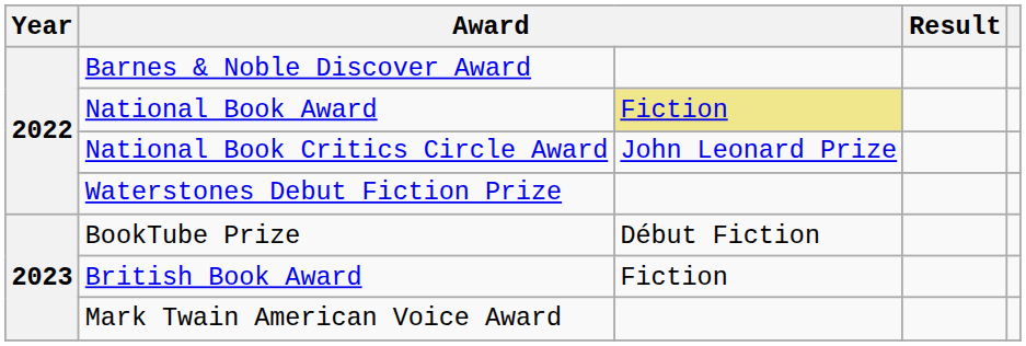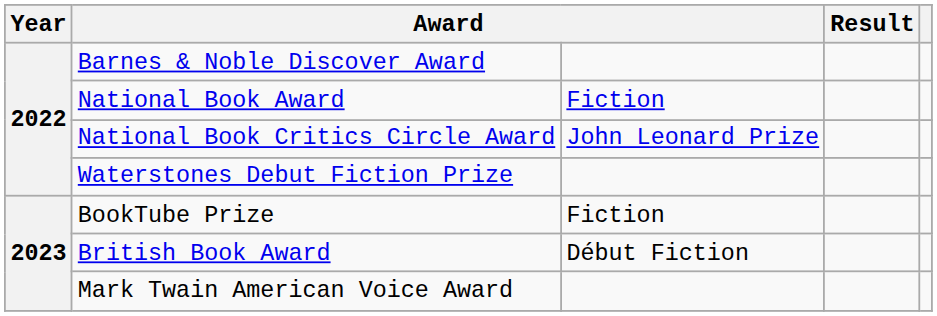 <table class="wikitable sortable">
 <tr>
 <th>Year</th>
 <th colspan="2">Award</th>
 <th>Result</th>
 <th></th>
 </tr>
 <tr>
 <th rowspan="4">2022</th>
 <td><a href='#'>Barnes & Noble Discover Award</a></td>
 <td></td>
 <td></td>
 <td></td>
 </tr>
 <tr>
 <td><a href='#'>National Book Award</a></td>
-<td style="background: khaki;"><a href='#'>Fiction</a></td>
+<td><a href='#'>Fiction</a></td>
 <td></td>
 <td></td>
 </tr>
 <tr>
 <td><a href='#'>National Book Critics Circle Award</a></td>
 <td><a href='#'>John Leonard Prize</a></td>
 <td></td>
 <td></td>
 </tr>
 <tr>
 <td><a href='#'>Waterstones Debut Fiction Prize</a></td>
 <td></td>
 <td></td>
 <td></td>
 </tr>
 <tr>
 <th rowspan="3">2023</th>
 <td>BookTube Prize</td>
-<td>Début Fiction</td>
+<td>Fiction</td>
 <td></td>
 <td></td>
 </tr>
 <tr>
 <td><a href='#'>British Book Award</a></td>
-<td>Fiction</td>
+<td>Début Fiction</td>
 <td></td>
 <td></td>
 </tr>
 <tr>
 <td>Mark Twain American Voice Award</td>
 <td></td>
 <td></td>
 <td></td>
 </tr>
 </table>
